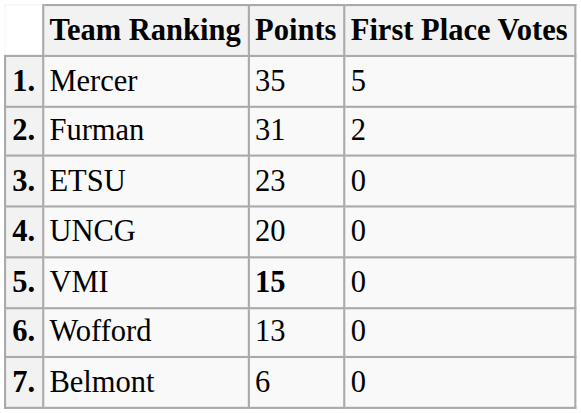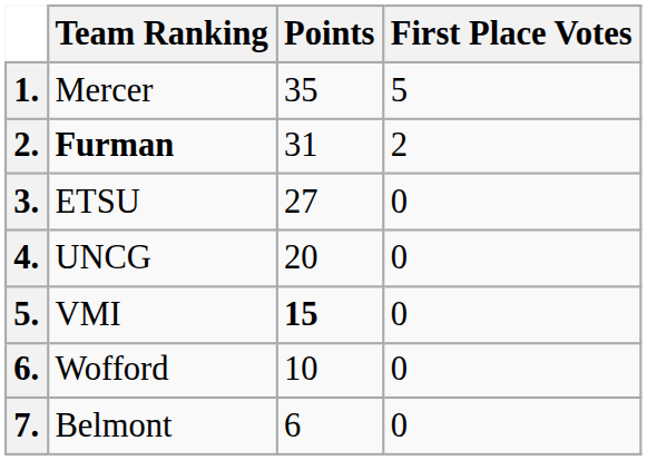 <table class="wikitable" style="white-space:nowrap; font-size:90%;">
 <tr>
 <td ! colspan=1 style="background:white; border-top-style:hidden; border-left-style:hidden;"></td>
 <th>Team Ranking</th>
 <th>Points</th>
 <th>First Place Votes</th>
 </tr>
 <tr>
 <th>1.</th>
 <td>Mercer</td>
 <td>35</td>
 <td>5</td>
 </tr>
 <tr>
 <th>2.</th>
-<td>Furman</td>
+<td><strong>Furman</strong></td>
 <td>31</td>
 <td>2</td>
 </tr>
 <tr>
 <th>3.</th>
 <td>ETSU</td>
-<td>23</td>
+<td>27</td>
 <td>0</td>
 </tr>
 <tr>
 <th>4.</th>
 <td>UNCG</td>
 <td>20</td>
 <td>0</td>
 </tr>
 <tr>
 <th>5.</th>
 <td>VMI</td>
 <td><strong>15</strong></td>
 <td>0</td>
 </tr>
 <tr>
 <th>6.</th>
 <td>Wofford</td>
-<td>13</td>
+<td>10</td>
 <td>0</td>
 </tr>
 <tr>
 <th>7.</th>
 <td>Belmont</td>
 <td>6</td>
 <td>0</td>
 </tr>
 </table>
